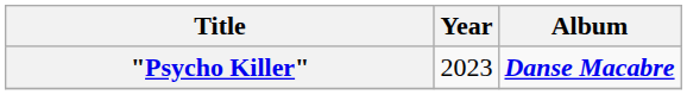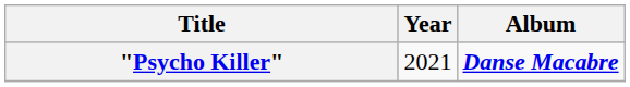 <table class="wikitable plainrowheaders" style="text-align:center;">
 <tr>
 <th scope="col" style="width:16em;">Title</th>
 <th scope="col">Year</th>
 <th scope="col">Album</th>
 </tr>
 <tr>
 <th scope="row">"<a href='#'>Psycho Killer</a>"<br></th>
-<td>2023</td>
+<td>2021</td>
 <td><strong><em><a href='#'>Danse Macabre</a></em></strong></td>
 </tr>
 <tr>
 </tr>
 </table>
